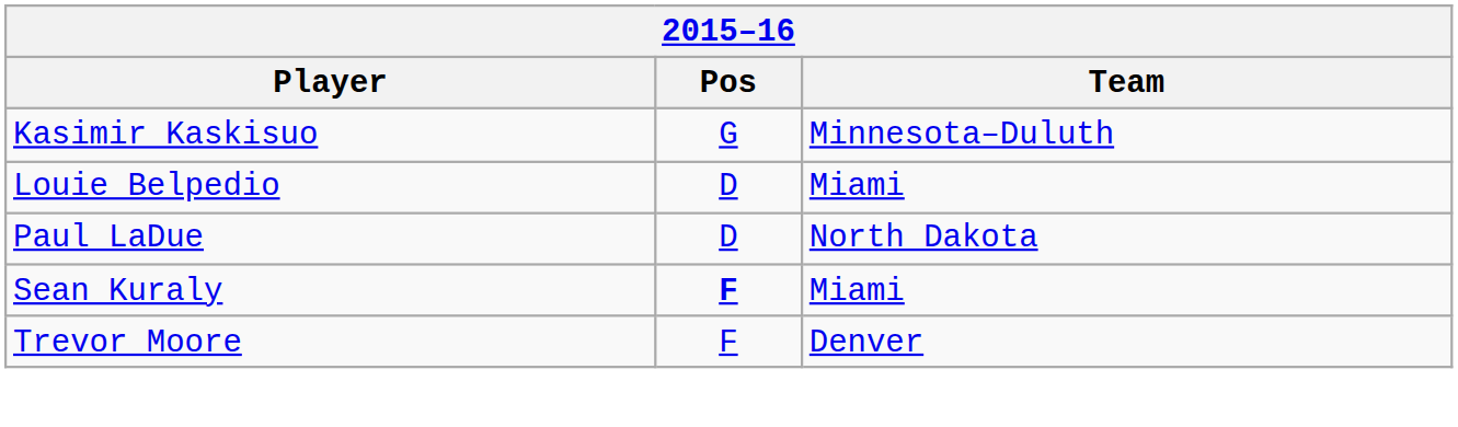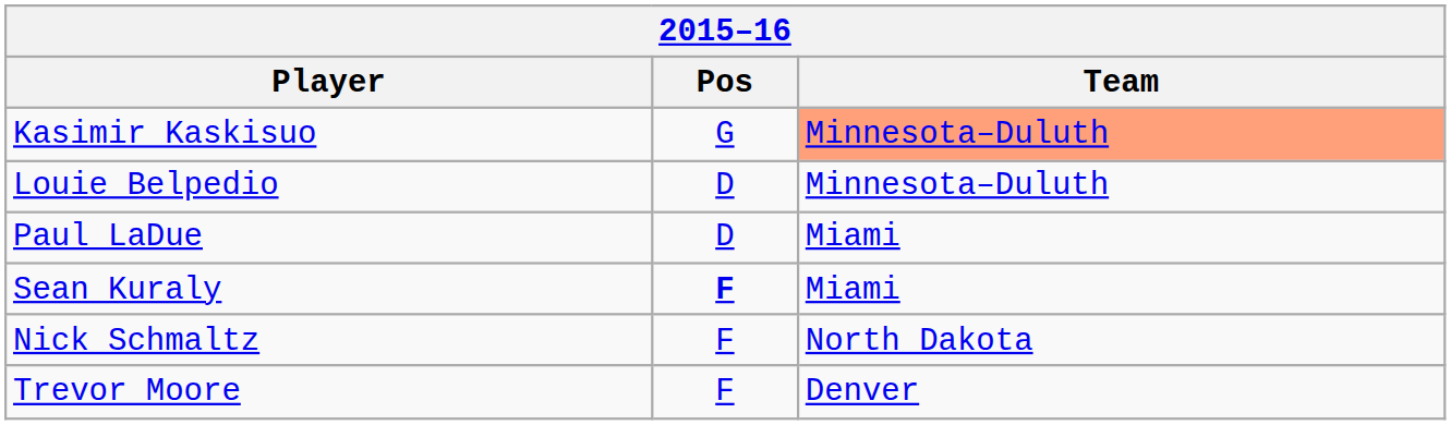 <table class="wikitable" width=95%>
 <tr>
 <th colspan=3><a href='#'>2015–16</a></th>
 </tr>
 <tr>
 <th>Player</th>
 <th>Pos</th>
 <th>Team</th>
 </tr>
 <tr>
 <td><a href='#'>Kasimir Kaskisuo</a></td>
 <td align=center><a href='#'>G</a></td>
-<td><a href='#'>Minnesota–Duluth</a></td>
+<td style="background: lightsalmon;"><a href='#'>Minnesota–Duluth</a></td>
 </tr>
 <tr>
 <td><a href='#'>Louie Belpedio</a></td>
 <td align=center><a href='#'>D</a></td>
-<td><a href='#'>Miami</a></td>
+<td><a href='#'>Minnesota–Duluth</a></td>
 </tr>
 <tr>
 <td><a href='#'>Paul LaDue</a></td>
 <td align=center><a href='#'>D</a></td>
-<td><a href='#'>North Dakota</a></td>
+<td><a href='#'>Miami</a></td>
 </tr>
 <tr>
 <td><a href='#'>Sean Kuraly</a></td>
 <td align=center><strong><a href='#'>F</a></strong></td>
 <td><a href='#'>Miami</a></td>
 </tr>
 <tr>
+<td><a href='#'>Nick Schmaltz</a></td>
+<td align=center><a href='#'>F</a></td>
+<td><a href='#'>North Dakota</a></td>
+</tr>
+<tr>
 <td><a href='#'>Trevor Moore</a></td>
 <td align=center><a href='#'>F</a></td>
 <td><a href='#'>Denver</a></td>
 </tr>
 </table>
